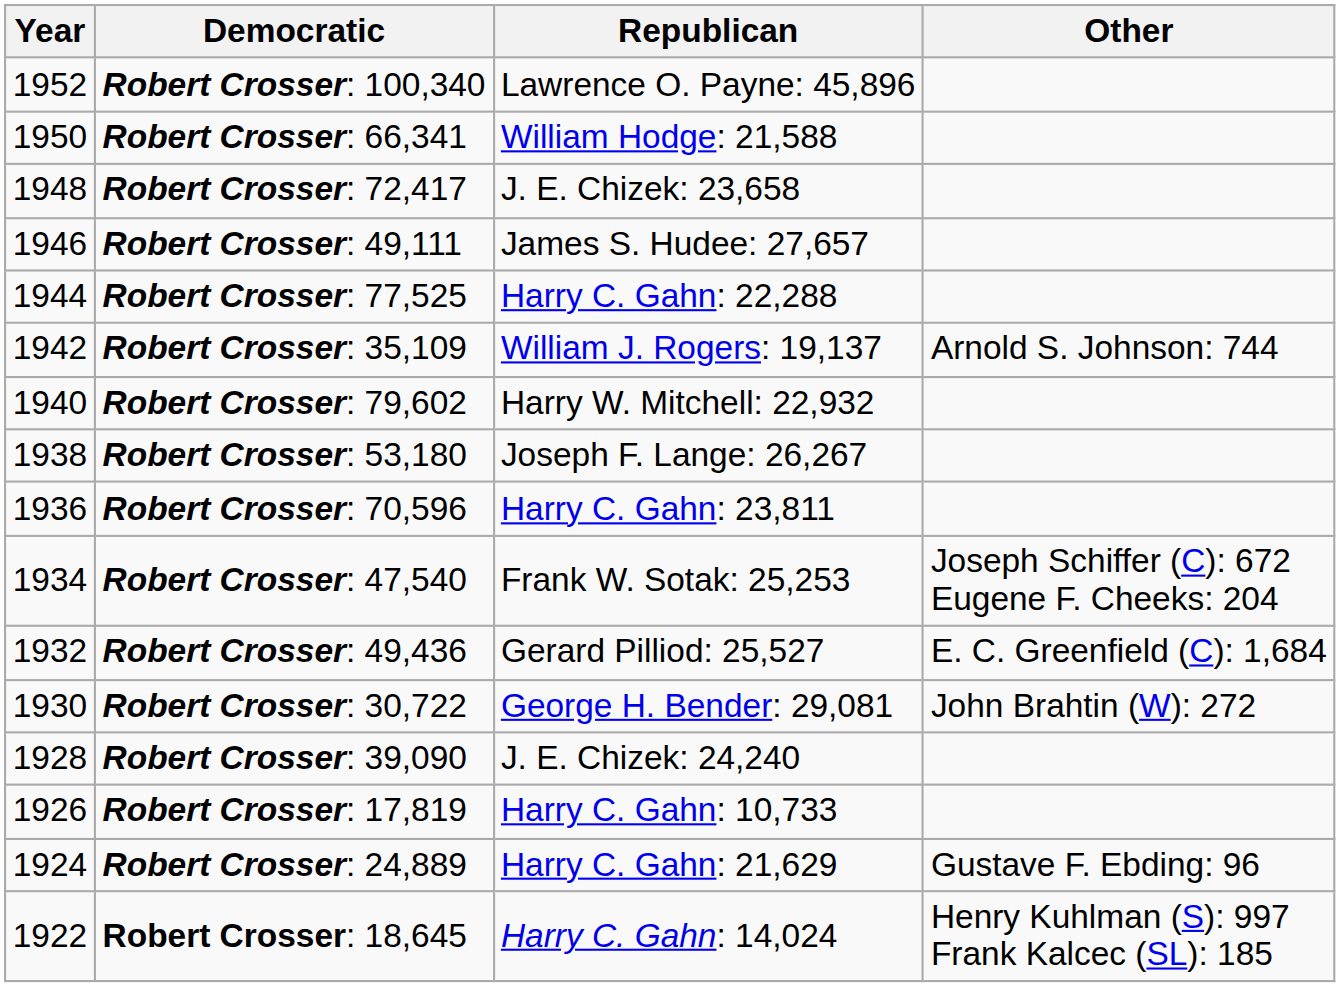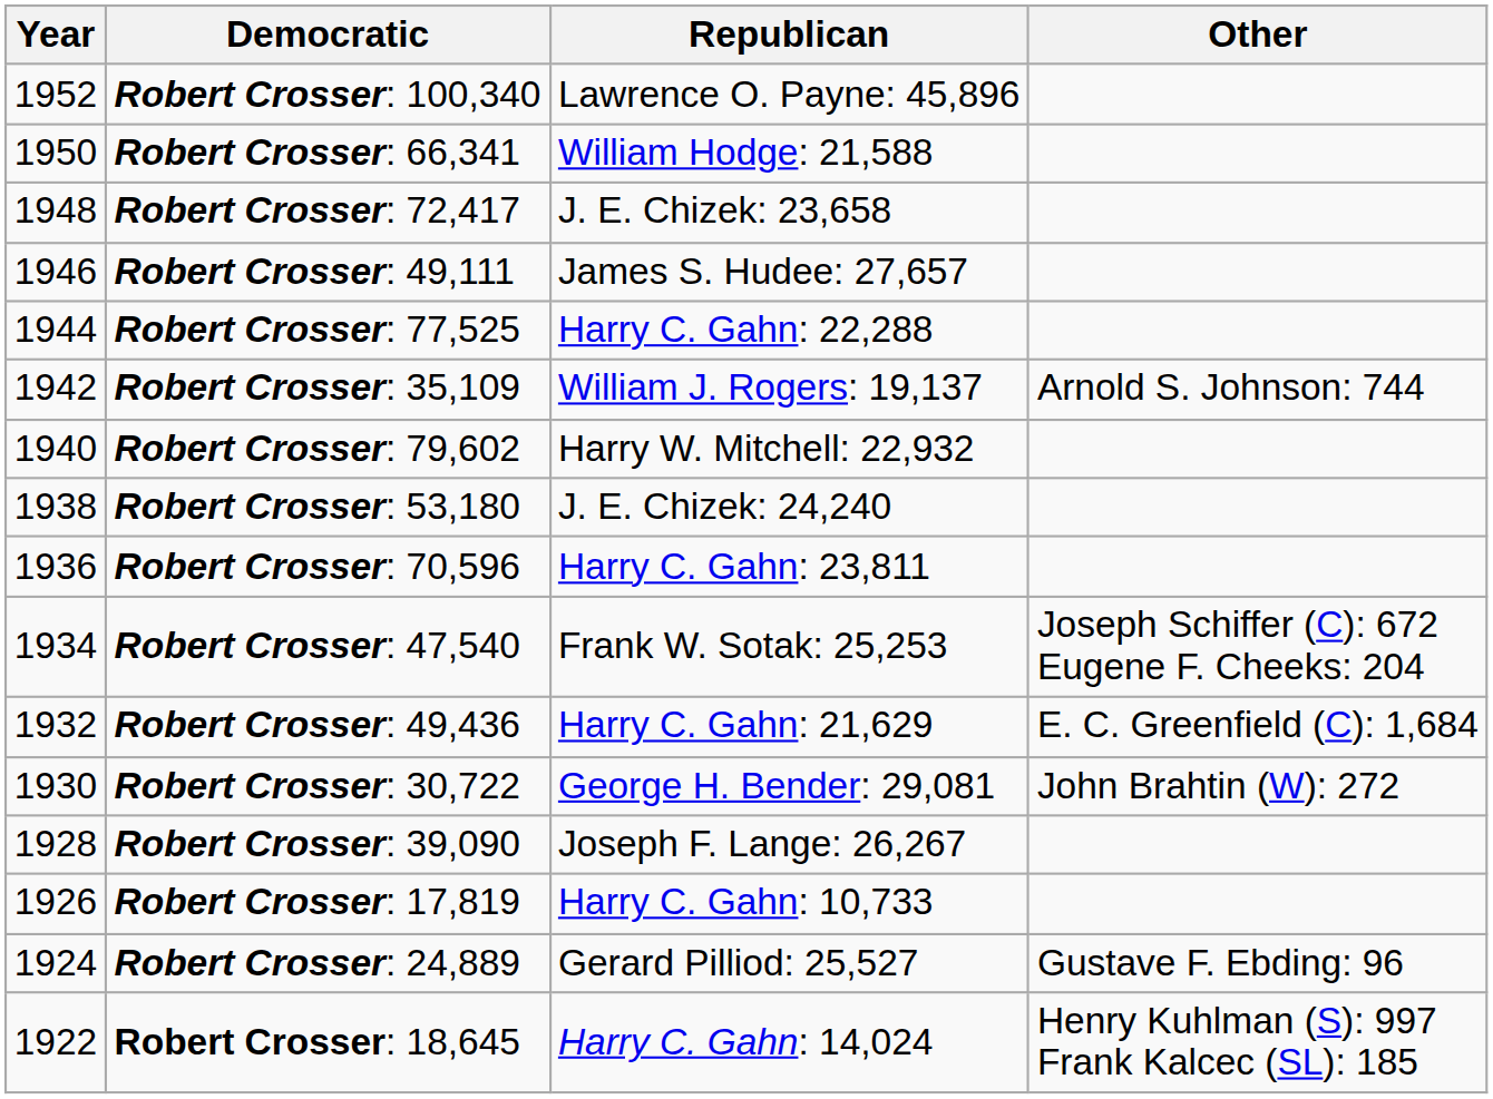 <table class="wikitable">
 <tr>
 <th>Year</th>
 <th>Democratic</th>
 <th>Republican</th>
 <th>Other</th>
 </tr>
 <tr>
 <td>1952</td>
 <td><strong><em>Robert Crosser</em></strong>: 100,340</td>
 <td>Lawrence O. Payne: 45,896</td>
 <td> </td>
 </tr>
 <tr>
 <td>1950</td>
 <td><strong><em>Robert Crosser</em></strong>: 66,341</td>
 <td><a href='#'>William Hodge</a>: 21,588</td>
 <td> </td>
 </tr>
 <tr>
 <td>1948</td>
 <td><strong><em>Robert Crosser</em></strong>: 72,417</td>
 <td>J. E. Chizek: 23,658</td>
 <td> </td>
 </tr>
 <tr>
 <td>1946</td>
 <td><strong><em>Robert Crosser</em></strong>: 49,111</td>
 <td>James S. Hudee: 27,657</td>
 <td> </td>
 </tr>
 <tr>
 <td>1944</td>
 <td><strong><em>Robert Crosser</em></strong>: 77,525</td>
 <td><a href='#'>Harry C. Gahn</a>: 22,288</td>
 <td> </td>
 </tr>
 <tr>
 <td>1942</td>
 <td><strong><em>Robert Crosser</em></strong>: 35,109</td>
 <td><a href='#'>William J. Rogers</a>: 19,137</td>
 <td>Arnold S. Johnson: 744</td>
 </tr>
 <tr>
 <td>1940</td>
 <td><strong><em>Robert Crosser</em></strong>: 79,602</td>
 <td>Harry W. Mitchell: 22,932</td>
 <td> </td>
 </tr>
 <tr>
 <td>1938</td>
 <td><strong><em>Robert Crosser</em></strong>: 53,180</td>
-<td>Joseph F. Lange: 26,267</td>
+<td>J. E. Chizek: 24,240</td>
 <td> </td>
 </tr>
 <tr>
 <td>1936</td>
 <td><strong><em>Robert Crosser</em></strong>: 70,596</td>
 <td><a href='#'>Harry C. Gahn</a>: 23,811</td>
 <td> </td>
 </tr>
 <tr>
 <td>1934</td>
 <td><strong><em>Robert Crosser</em></strong>: 47,540</td>
 <td>Frank W. Sotak: 25,253</td>
 <td>Joseph Schiffer (<a href='#'>C</a>): 672<br>Eugene F. Cheeks: 204</td>
 </tr>
 <tr>
 <td>1932</td>
 <td><strong><em>Robert Crosser</em></strong>: 49,436</td>
-<td>Gerard Pilliod: 25,527</td>
+<td><a href='#'>Harry C. Gahn</a>: 21,629</td>
 <td>E. C. Greenfield (<a href='#'>C</a>): 1,684</td>
 </tr>
 <tr>
 <td>1930</td>
 <td><strong><em>Robert Crosser</em></strong>: 30,722</td>
 <td><a href='#'>George H. Bender</a>: 29,081</td>
 <td>John Brahtin (<a href='#'>W</a>): 272</td>
 </tr>
 <tr>
 <td>1928</td>
 <td><strong><em>Robert Crosser</em></strong>: 39,090</td>
-<td>J. E. Chizek: 24,240</td>
+<td>Joseph F. Lange: 26,267</td>
 <td> </td>
 </tr>
 <tr>
 <td>1926</td>
 <td><strong><em>Robert Crosser</em></strong>: 17,819</td>
 <td><a href='#'>Harry C. Gahn</a>: 10,733</td>
 <td> </td>
 </tr>
 <tr>
 <td>1924</td>
 <td><strong><em>Robert Crosser</em></strong>: 24,889</td>
-<td><a href='#'>Harry C. Gahn</a>: 21,629</td>
+<td>Gerard Pilliod: 25,527</td>
 <td>Gustave F. Ebding: 96</td>
 </tr>
 <tr>
 <td>1922</td>
 <td><strong>Robert Crosser</strong>: 18,645</td>
 <td><em><a href='#'>Harry C. Gahn</a></em>: 14,024</td>
 <td>Henry Kuhlman (<a href='#'>S</a>): 997<br>Frank Kalcec (<a href='#'>SL</a>): 185</td>
 </tr>
 </table>
